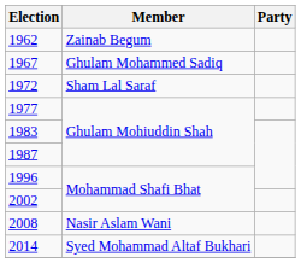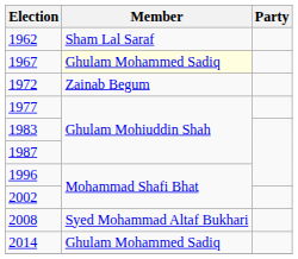 <table class="wikitable sortable">
 <tr>
 <th>Election</th>
 <th>Member</th>
 <th colspan=2>Party</th>
 </tr>
 <tr>
 <td><a href='#'>1962</a></td>
-<td><a href='#'>Zainab Begum</a></td>
+<td><a href='#'>Sham Lal Saraf</a></td>
 <td></td>
 </tr>
 <tr>
 <td><a href='#'>1967</a></td>
-<td><a href='#'>Ghulam Mohammed Sadiq</a></td>
+<td style="background: lightyellow;"><a href='#'>Ghulam Mohammed Sadiq</a></td>
 <td></td>
 </tr>
 <tr>
 <td><a href='#'>1972</a></td>
-<td><a href='#'>Sham Lal Saraf</a></td>
+<td><a href='#'>Zainab Begum</a></td>
 </tr>
 <tr>
 <td><a href='#'>1977</a></td>
 <td rowspan=3><a href='#'>Ghulam Mohiuddin Shah</a></td>
 <td></td>
 </tr>
 <tr>
 <td><a href='#'>1983</a></td>
 </tr>
 <tr>
 <td><a href='#'>1987</a></td>
 </tr>
 <tr>
 <td><a href='#'>1996</a></td>
 <td rowspan=2><a href='#'>Mohammad Shafi Bhat</a></td>
 </tr>
 <tr>
 <td><a href='#'>2002</a></td>
 <td></td>
 </tr>
 <tr>
 <td><a href='#'>2008</a></td>
-<td><a href='#'>Nasir Aslam Wani</a></td>
+<td><a href='#'>Syed Mohammad Altaf Bukhari</a></td>
 <td></td>
 </tr>
 <tr>
 <td><a href='#'>2014</a></td>
-<td><a href='#'>Syed Mohammad Altaf Bukhari</a></td>
+<td><a href='#'>Ghulam Mohammed Sadiq</a></td>
 <td></td>
 </tr>
 <tr>
 </tr>
 </table>
